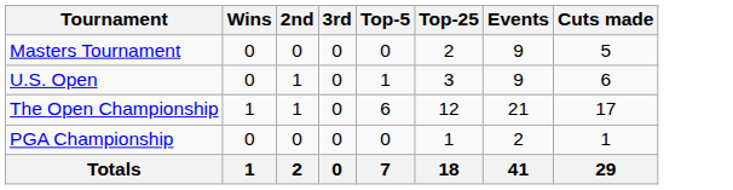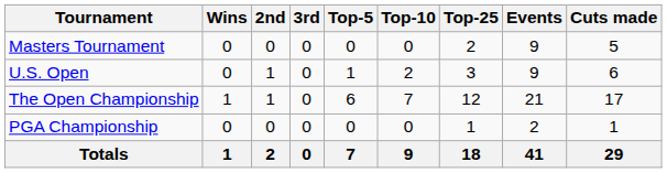 <table class=wikitable style=text-align:center>
 <tr>
 <th>Tournament</th>
 <th>Wins</th>
 <th>2nd</th>
 <th>3rd</th>
 <th>Top-5</th>
+<th>Top-10</th>
 <th>Top-25</th>
 <th>Events</th>
 <th>Cuts made</th>
 </tr>
 <tr>
 <td align=left><a href='#'>Masters Tournament</a></td>
+<td>0</td>
 <td>0</td>
 <td>0</td>
 <td>0</td>
 <td>0</td>
 <td>2</td>
 <td>9</td>
 <td>5</td>
 </tr>
 <tr>
 <td align=left><a href='#'>U.S. Open</a></td>
 <td>0</td>
 <td>1</td>
 <td>0</td>
 <td>1</td>
+<td>2</td>
 <td>3</td>
 <td>9</td>
 <td>6</td>
 </tr>
 <tr>
 <td align=left><a href='#'>The Open Championship</a></td>
 <td>1</td>
 <td>1</td>
 <td>0</td>
 <td>6</td>
+<td>7</td>
 <td>12</td>
 <td>21</td>
 <td>17</td>
 </tr>
 <tr>
 <td align=left><a href='#'>PGA Championship</a></td>
+<td>0</td>
 <td>0</td>
 <td>0</td>
 <td>0</td>
 <td>0</td>
 <td>1</td>
 <td>2</td>
 <td>1</td>
 </tr>
 <tr>
 <th>Totals</th>
 <th>1</th>
 <th>2</th>
 <th>0</th>
 <th>7</th>
+<th>9</th>
 <th>18</th>
 <th>41</th>
 <th>29</th>
 </tr>
 </table>
